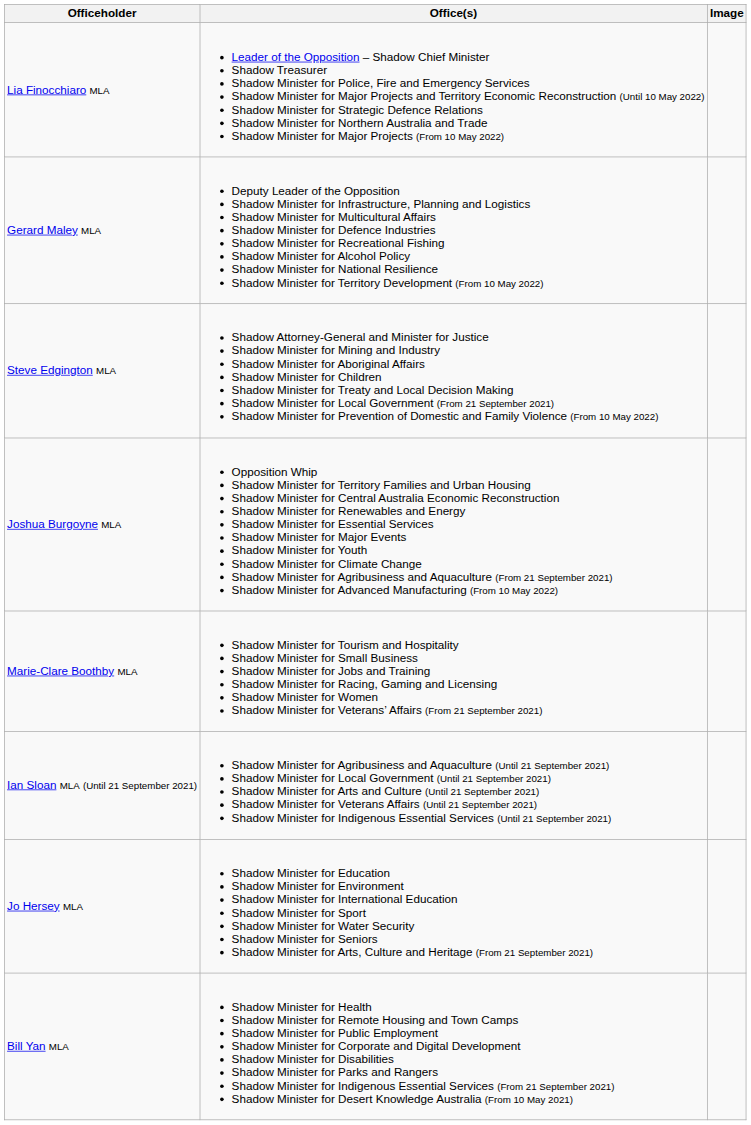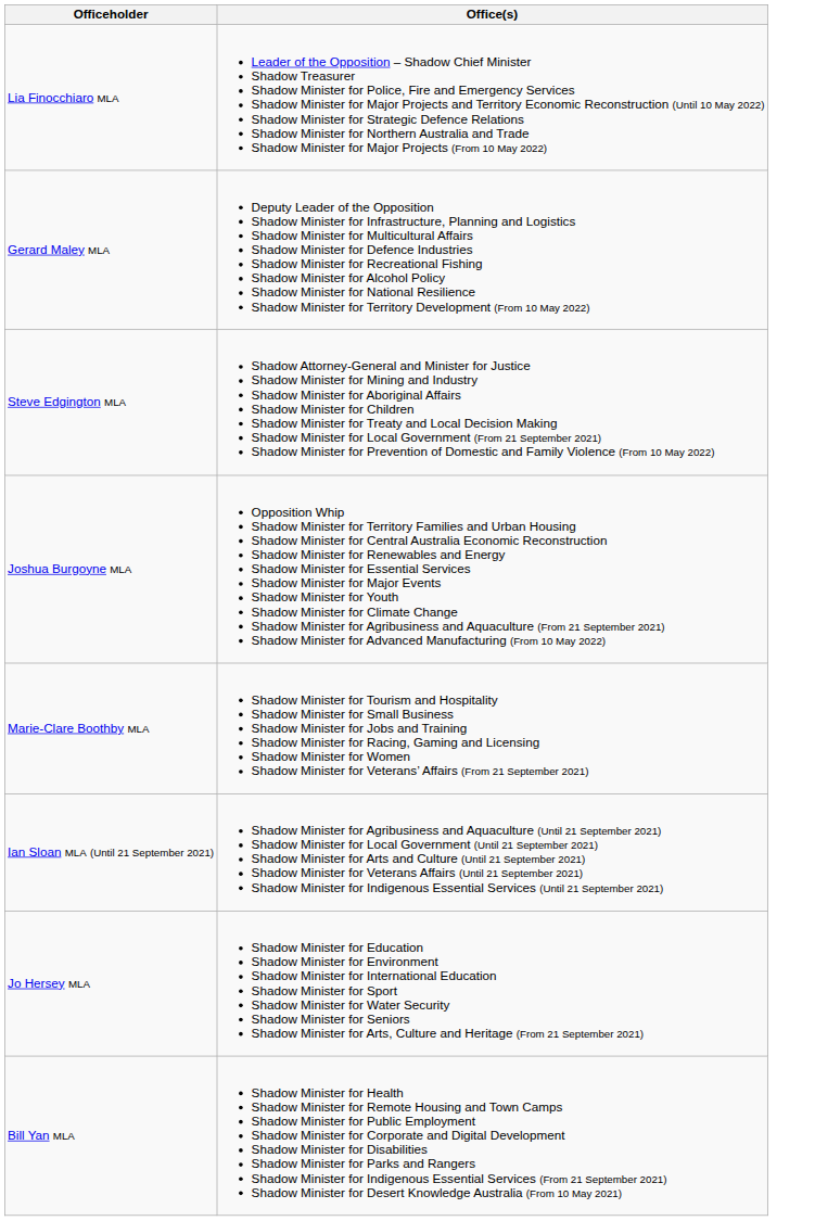 <table class="wikitable">
 <tr>
 <th>Officeholder</th>
 <th>Office(s)</th>
-<th>Image</th>
 </tr>
 <tr>
 <td><a href='#'>Lia Finocchiaro</a> <small>MLA</small></td>
 <td><br><ul><li><a href='#'>Leader of the Opposition</a> – Shadow Chief Minister</li><li>Shadow Treasurer</li><li>Shadow Minister for Police, Fire and Emergency Services</li><li>Shadow Minister for Major Projects and Territory Economic Reconstruction <small>(Until 10 May 2022)</small></li><li>Shadow Minister for Strategic Defence Relations</li><li>Shadow Minister for Northern Australia and Trade</li><li>Shadow Minister for Major Projects <small>(From 10 May 2022)</small></li></ul></td>
-<td></td>
 </tr>
 <tr>
 <td><a href='#'>Gerard Maley</a> <small>MLA</small></td>
 <td><br><ul><li>Deputy Leader of the Opposition</li><li>Shadow Minister for Infrastructure, Planning and Logistics</li><li>Shadow Minister for Multicultural Affairs</li><li>Shadow Minister for Defence Industries</li><li>Shadow Minister for Recreational Fishing</li><li>Shadow Minister for Alcohol Policy</li><li>Shadow Minister for National Resilience</li><li>Shadow Minister for Territory Development <small>(From 10 May 2022)</small></li></ul></td>
-<td></td>
 </tr>
 <tr>
 <td><a href='#'>Steve Edgington</a> <small>MLA</small></td>
 <td><br><ul><li>Shadow Attorney-General and Minister for Justice</li><li>Shadow Minister for Mining and Industry</li><li>Shadow Minister for Aboriginal Affairs</li><li>Shadow Minister for Children</li><li>Shadow Minister for Treaty and Local Decision Making</li><li>Shadow Minister for Local Government <small>(From 21 September 2021)</small></li><li>Shadow Minister for Prevention of Domestic and Family Violence <small>(From 10 May 2022)</small></li></ul></td>
-<td></td>
 </tr>
 <tr>
 <td><a href='#'>Joshua Burgoyne</a> <small>MLA</small></td>
 <td><br><ul><li>Opposition Whip</li><li>Shadow Minister for Territory Families and Urban Housing</li><li>Shadow Minister for Central Australia Economic Reconstruction</li><li>Shadow Minister for Renewables and Energy</li><li>Shadow Minister for Essential Services</li><li>Shadow Minister for Major Events</li><li>Shadow Minister for Youth</li><li>Shadow Minister for Climate Change</li><li>Shadow Minister for Agribusiness and Aquaculture <small>(From 21 September 2021)</small></li><li>Shadow Minister for Advanced Manufacturing <small>(From 10 May 2022)</small></li></ul></td>
-<td></td>
 </tr>
 <tr>
 <td><a href='#'>Marie-Clare Boothby</a> <small>MLA</small></td>
 <td><br><ul><li>Shadow Minister for Tourism and Hospitality</li><li>Shadow Minister for Small Business</li><li>Shadow Minister for Jobs and Training</li><li>Shadow Minister for Racing, Gaming and Licensing</li><li>Shadow Minister for Women</li><li>Shadow Minister for Veterans’ Affairs <small>(From 21 September 2021)</small></li></ul></td>
-<td></td>
 </tr>
 <tr>
 <td><a href='#'>Ian Sloan</a> <small>MLA</small> <small>(Until 21 September 2021)</small></td>
 <td><br><ul><li>Shadow Minister for Agribusiness and Aquaculture <small>(Until 21 September 2021)</small></li><li>Shadow Minister for Local Government <small>(Until 21 September 2021)</small></li><li>Shadow Minister for Arts and Culture <small>(Until 21 September 2021)</small></li><li>Shadow Minister for Veterans Affairs <small>(Until 21 September 2021)</small></li><li>Shadow Minister for Indigenous Essential Services <small>(Until 21 September 2021)</small></li></ul></td>
-<td></td>
 </tr>
 <tr>
 <td><a href='#'>Jo Hersey</a> <small>MLA</small></td>
 <td><br><ul><li>Shadow Minister for Education</li><li>Shadow Minister for Environment</li><li>Shadow Minister for International Education</li><li>Shadow Minister for Sport</li><li>Shadow Minister for Water Security</li><li>Shadow Minister for Seniors</li><li>Shadow Minister for Arts, Culture and Heritage <small>(From 21 September 2021)</small></li></ul></td>
-<td></td>
 </tr>
 <tr>
 <td><a href='#'>Bill Yan</a> <small>MLA</small></td>
 <td><br><ul><li>Shadow Minister for Health</li><li>Shadow Minister for Remote Housing and Town Camps</li><li>Shadow Minister for Public Employment</li><li>Shadow Minister for Corporate and Digital Development</li><li>Shadow Minister for Disabilities</li><li>Shadow Minister for Parks and Rangers</li><li>Shadow Minister for Indigenous Essential Services <small>(From 21 September 2021)</small></li><li>Shadow Minister for Desert Knowledge Australia <small>(From 10 May 2021)</small></li></ul></td>
-<td></td>
 </tr>
 </table>
